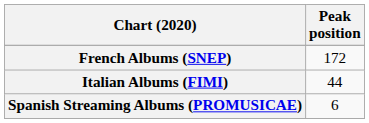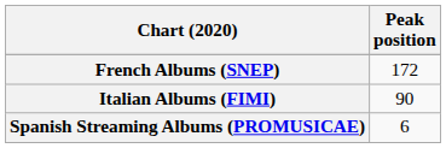 <table class="wikitable sortable plainrowheaders" style="text-align:center">
 <tr>
 <th scope="col">Chart (2020)</th>
 <th scope="col">Peak<br>position</th>
 </tr>
 <tr>
 </tr>
 <tr>
 <th scope="row">French Albums (<a href='#'>SNEP</a>)</th>
 <td>172</td>
 </tr>
 <tr>
 <th scope="row">Italian Albums (<a href='#'>FIMI</a>)</th>
-<td>44</td>
+<td>90</td>
 </tr>
 <tr>
 <th scope="row">Spanish Streaming Albums (<a href='#'>PROMUSICAE</a>)</th>
 <td>6</td>
 </tr>
 <tr>
 </tr>
 <tr>
 </tr>
 <tr>
 </tr>
 <tr>
 </tr>
 <tr>
 </tr>
 </table>
